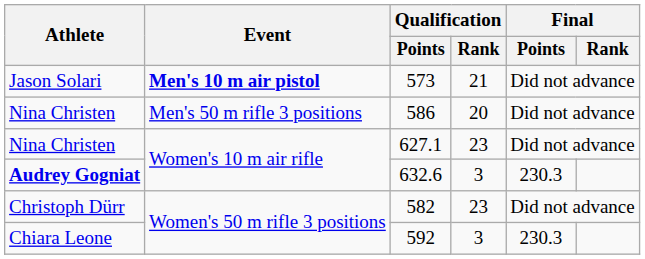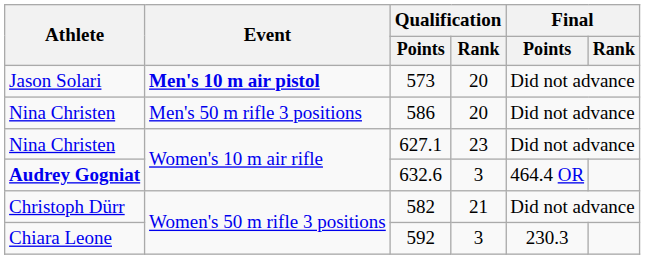 <table class="wikitable" style="font-size:90%">
 <tr>
 <th rowspan="2">Athlete</th>
 <th rowspan="2">Event</th>
 <th colspan=2>Qualification</th>
 <th colspan=2>Final</th>
 </tr>
 <tr style="font-size:95%">
 <th>Points</th>
 <th>Rank</th>
 <th>Points</th>
 <th>Rank</th>
 </tr>
 <tr align=center>
 <td align=left><a href='#'>Jason Solari</a></td>
 <td align=left><strong><a href='#'>Men's 10 m air pistol</a></strong></td>
 <td>573</td>
-<td>21</td>
+<td>20</td>
 <td colspan=2>Did not advance</td>
 </tr>
 <tr align=center>
 <td align=left><a href='#'>Nina Christen</a></td>
 <td align=left><a href='#'>Men's 50 m rifle 3 positions</a></td>
 <td>586</td>
 <td>20</td>
 <td colspan=2>Did not advance</td>
 </tr>
 <tr align=center>
 <td align=left><a href='#'>Nina Christen</a></td>
 <td align=left rowspan=2><a href='#'>Women's 10 m air rifle</a></td>
 <td>627.1</td>
 <td>23</td>
 <td colspan="2">Did not advance</td>
 </tr>
 <tr align=center>
 <td align=left><strong><a href='#'>Audrey Gogniat</a></strong></td>
 <td>632.6</td>
 <td>3</td>
-<td>230.3</td>
+<td>464.4 <a href='#'>OR</a></td>
 <td></td>
 </tr>
 <tr align=center>
 <td align=left><a href='#'>Christoph Dürr</a></td>
 <td align=left rowspan=2><a href='#'>Women's 50 m rifle 3 positions</a></td>
 <td>582</td>
-<td>23</td>
+<td>21</td>
 <td colspan=2>Did not advance</td>
 </tr>
 <tr align="center">
 <td align="left"><a href='#'>Chiara Leone</a></td>
 <td>592</td>
 <td>3</td>
 <td>230.3</td>
 <td></td>
 </tr>
 </table>
